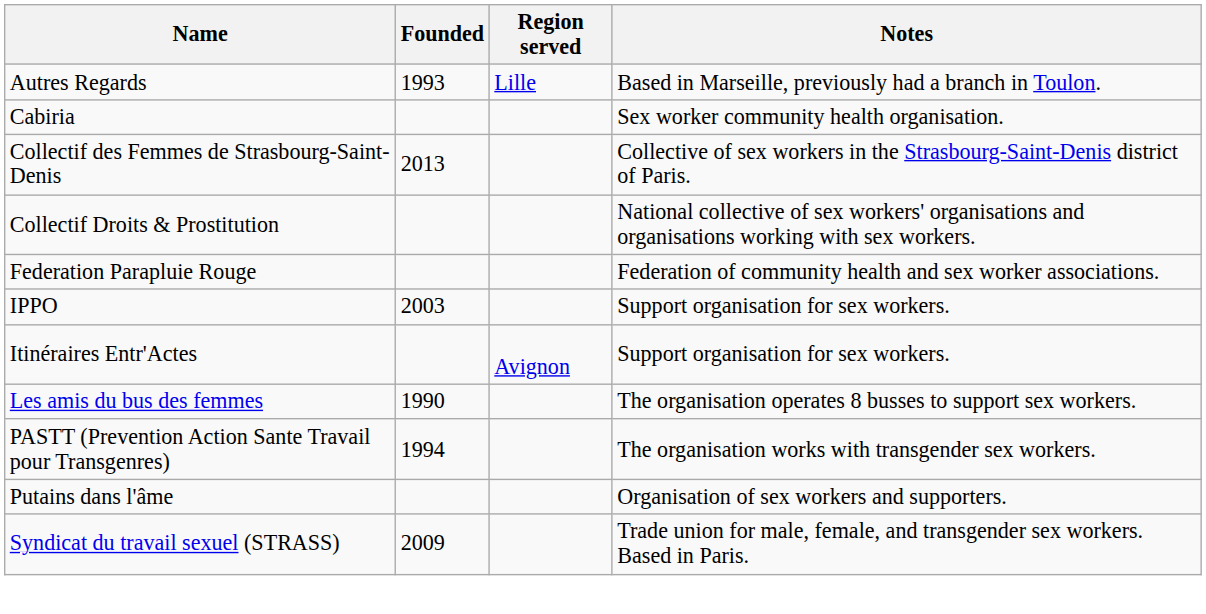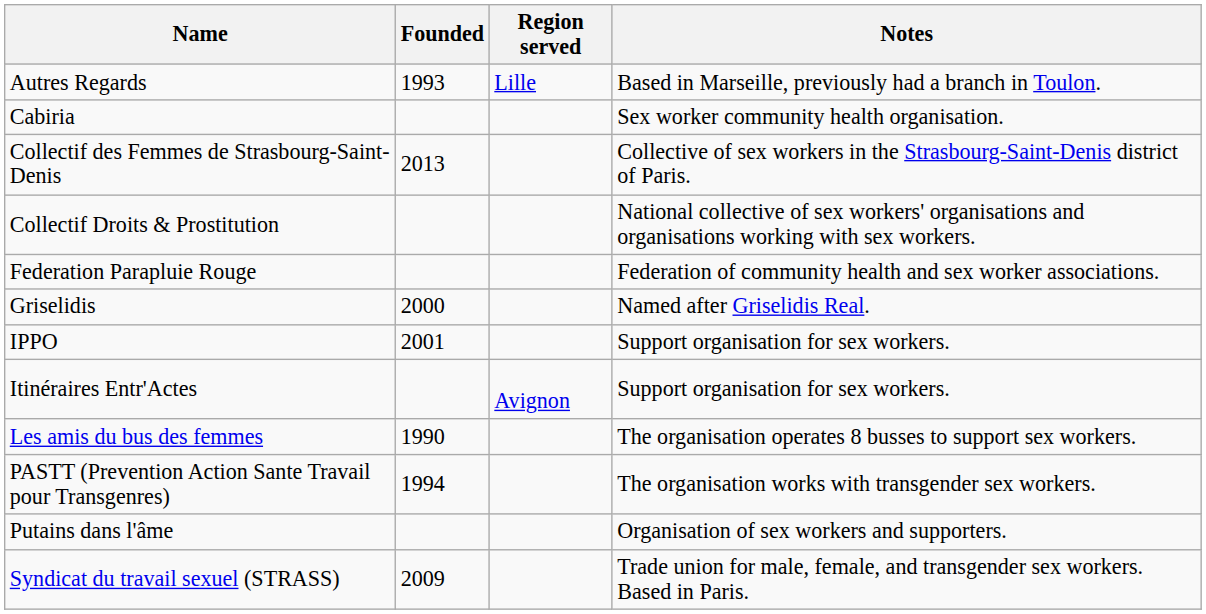 <table class="wikitable sortable">
 <tr>
 <th>Name</th>
 <th>Founded</th>
 <th>Region served</th>
 <th>Notes</th>
 </tr>
 <tr>
 <td>Autres Regards</td>
 <td>1993</td>
 <td> <a href='#'>Lille</a></td>
 <td>Based in Marseille, previously had a branch in <a href='#'>Toulon</a>.</td>
 </tr>
 <tr>
 <td>Cabiria</td>
 <td></td>
 <td></td>
 <td>Sex worker community health organisation.</td>
 </tr>
 <tr>
 <td>Collectif des Femmes de Strasbourg-Saint-Denis</td>
 <td>2013</td>
 <td></td>
 <td>Collective of sex workers in the <a href='#'>Strasbourg-Saint-Denis</a> district of Paris.</td>
 </tr>
 <tr>
 <td>Collectif Droits & Prostitution</td>
 <td></td>
 <td></td>
 <td>National collective of sex workers' organisations and organisations working with sex workers.</td>
 </tr>
 <tr>
 <td>Federation Parapluie Rouge</td>
 <td></td>
 <td></td>
 <td>Federation of community health and sex worker associations.</td>
 </tr>
 <tr>
+<td>Griselidis</td>
+<td>2000</td>
+<td></td>
+<td>Named after <a href='#'>Griselidis Real</a>.</td>
+</tr>
+<tr>
 <td>IPPO</td>
-<td>2003</td>
+<td>2001</td>
 <td></td>
 <td>Support organisation for sex workers.</td>
 </tr>
 <tr>
 <td>Itinéraires Entr'Actes</td>
 <td></td>
 <td><br> <a href='#'>Avignon</a></td>
 <td>Support organisation for sex workers.</td>
 </tr>
 <tr>
 <td><a href='#'>Les amis du bus des femmes</a></td>
 <td>1990</td>
 <td></td>
 <td>The organisation operates 8 busses to support sex workers.</td>
 </tr>
 <tr>
 <td>PASTT (Prevention Action Sante Travail pour Transgenres)</td>
 <td>1994</td>
 <td></td>
 <td>The organisation works with transgender sex workers.</td>
 </tr>
 <tr>
 <td>Putains dans l'âme</td>
 <td></td>
 <td></td>
 <td>Organisation of sex workers and supporters.</td>
 </tr>
 <tr>
 <td><a href='#'>Syndicat du travail sexuel</a> (STRASS)</td>
 <td>2009</td>
 <td></td>
 <td>Trade union for male, female, and transgender sex workers. Based in Paris.</td>
 </tr>
 </table>
